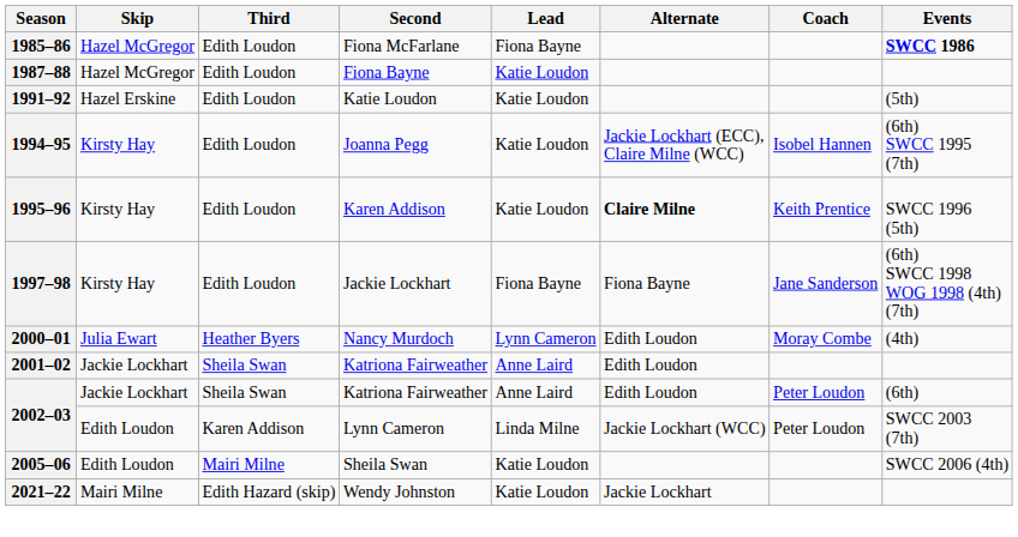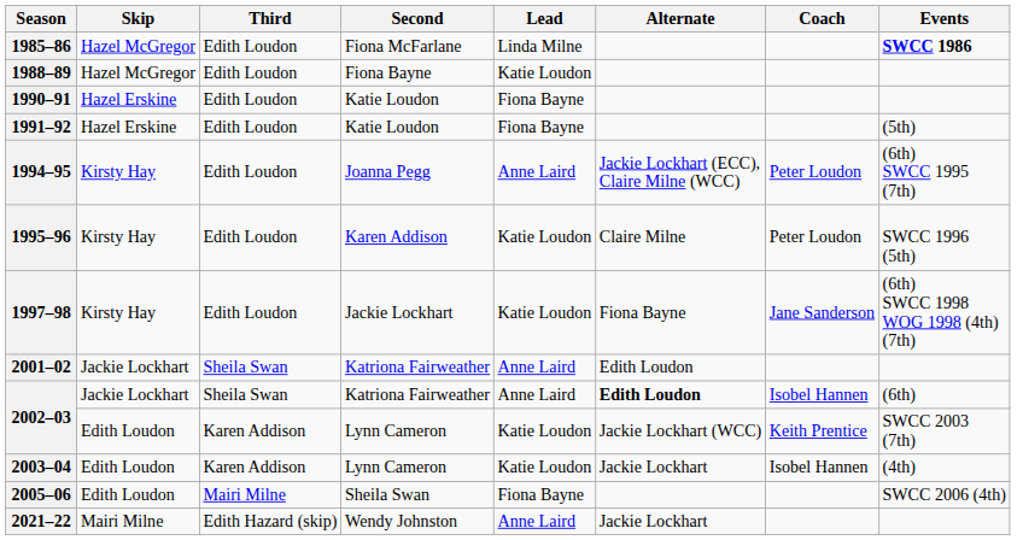 <table class="wikitable">
 <tr>
 <th scope="col" width=60>Season</th>
 <th scope="col">Skip</th>
 <th scope="col">Third</th>
 <th scope="col">Second</th>
 <th scope="col">Lead</th>
 <th scope="col">Alternate</th>
 <th scope="col">Coach</th>
 <th scope="col">Events</th>
 </tr>
 <tr>
 <th scope="row">1985–86</th>
 <td><a href='#'>Hazel McGregor</a></td>
 <td>Edith Loudon</td>
 <td>Fiona McFarlane</td>
-<td>Fiona Bayne</td>
+<td>Linda Milne</td>
 <td></td>
 <td></td>
 <td><strong><a href='#'>SWCC</a> 1986 </strong></td>
 </tr>
 <tr>
-<th scope="row">1987–88</th>
+<th scope="row">1988–89</th>
 <td>Hazel McGregor</td>
 <td>Edith Loudon</td>
-<td><a href='#'>Fiona Bayne</a></td>
-<td><a href='#'>Katie Loudon</a></td>
+<td>Fiona Bayne</td>
+<td>Katie Loudon</td>
 <td></td>
 <td></td>
+<td> </td>
+</tr>
+<tr>
+<th scope="row">1990–91</th>
+<td><a href='#'>Hazel Erskine</a></td>
+<td>Edith Loudon</td>
+<td>Katie Loudon</td>
+<td>Fiona Bayne</td>
 <td></td>
+<td></td>
+<td> </td>
 </tr>
 <tr>
 <th scope="row">1991–92</th>
 <td>Hazel Erskine</td>
 <td>Edith Loudon</td>
 <td>Katie Loudon</td>
-<td>Katie Loudon</td>
+<td>Fiona Bayne</td>
 <td></td>
 <td></td>
 <td> (5th)</td>
 </tr>
 <tr>
 <th scope="row">1994–95</th>
 <td><a href='#'>Kirsty Hay</a></td>
 <td>Edith Loudon</td>
 <td><a href='#'>Joanna Pegg</a></td>
-<td>Katie Loudon</td>
+<td><a href='#'>Anne Laird</a></td>
 <td><a href='#'>Jackie Lockhart</a> (ECC),<br><a href='#'>Claire Milne</a> (WCC)</td>
-<td><a href='#'>Isobel Hannen</a></td>
+<td><a href='#'>Peter Loudon</a></td>
 <td> (6th)<br><a href='#'>SWCC</a> 1995 <br> (7th)</td>
 </tr>
 <tr>
 <th scope="row">1995–96</th>
 <td>Kirsty Hay</td>
 <td>Edith Loudon</td>
 <td><a href='#'>Karen Addison</a></td>
 <td>Katie Loudon</td>
-<td><strong>Claire Milne</strong></td>
-<td><a href='#'>Keith Prentice</a></td>
+<td>Claire Milne</td>
+<td>Peter Loudon</td>
 <td> <br>SWCC 1996 <br> (5th)</td>
 </tr>
 <tr>
 <th scope="row">1997–98</th>
 <td>Kirsty Hay</td>
 <td>Edith Loudon</td>
 <td>Jackie Lockhart</td>
-<td>Fiona Bayne</td>
+<td>Katie Loudon</td>
 <td>Fiona Bayne</td>
 <td><a href='#'>Jane Sanderson</a></td>
 <td> (6th)<br>SWCC 1998 <br><a href='#'>WOG 1998</a> (4th)<br> (7th)</td>
-</tr>
-<tr>
-<th scope="row">2000–01</th>
-<td><a href='#'>Julia Ewart</a></td>
-<td><a href='#'>Heather Byers</a></td>
-<td><a href='#'>Nancy Murdoch</a></td>
-<td><a href='#'>Lynn Cameron</a></td>
-<td>Edith Loudon</td>
-<td><a href='#'>Moray Combe</a></td>
-<td> (4th)</td>
 </tr>
 <tr>
 <th scope="row">2001–02</th>
 <td>Jackie Lockhart</td>
 <td><a href='#'>Sheila Swan</a></td>
 <td><a href='#'>Katriona Fairweather</a></td>
 <td><a href='#'>Anne Laird</a></td>
 <td>Edith Loudon</td>
 <td></td>
 <td> </td>
 </tr>
 <tr>
 <th scope="row" rowspan=2>2002–03</th>
 <td>Jackie Lockhart</td>
 <td>Sheila Swan</td>
 <td>Katriona Fairweather</td>
 <td>Anne Laird</td>
-<td>Edith Loudon</td>
-<td><a href='#'>Peter Loudon</a></td>
+<td><strong>Edith Loudon</strong></td>
+<td><a href='#'>Isobel Hannen</a></td>
 <td> (6th)</td>
 </tr>
 <tr>
 <td>Edith Loudon</td>
 <td>Karen Addison</td>
 <td>Lynn Cameron</td>
-<td>Linda Milne</td>
+<td>Katie Loudon</td>
 <td>Jackie Lockhart (WCC)</td>
-<td>Peter Loudon</td>
+<td><a href='#'>Keith Prentice</a></td>
 <td>SWCC 2003 <br> (7th)</td>
+</tr>
+<tr>
+<th scope="row">2003–04</th>
+<td>Edith Loudon</td>
+<td>Karen Addison</td>
+<td>Lynn Cameron</td>
+<td>Katie Loudon</td>
+<td>Jackie Lockhart</td>
+<td>Isobel Hannen</td>
+<td> (4th)</td>
 </tr>
 <tr>
 <th scope="row">2005–06</th>
 <td>Edith Loudon</td>
 <td><a href='#'>Mairi Milne</a></td>
 <td>Sheila Swan</td>
-<td>Katie Loudon</td>
+<td>Fiona Bayne</td>
 <td></td>
 <td></td>
 <td>SWCC 2006 (4th)</td>
 </tr>
 <tr>
 <th scope="row">2021–22</th>
 <td>Mairi Milne</td>
 <td>Edith Hazard (skip)</td>
 <td>Wendy Johnston</td>
-<td>Katie Loudon</td>
+<td><a href='#'>Anne Laird</a></td>
 <td>Jackie Lockhart</td>
 <td></td>
 <td> </td>
 </tr>
 </table>
